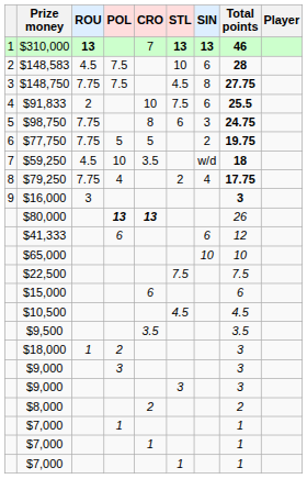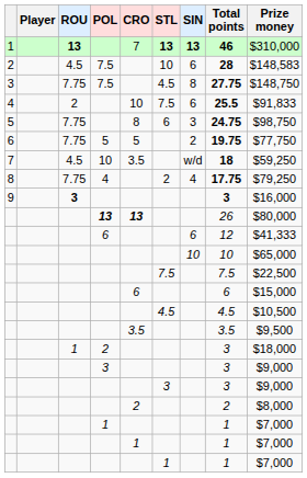 <table class="wikitable sortable" style="text-align:center;">
 <tr>
 <th></th>
-<th>Prize<br>money</th>
+<th>Player</th>
 <th style="background-color:#ddeeff">ROU</th>
 <th style="background-color:#ffdddd">POL</th>
 <th style="background-color:#ffdddd">CRO</th>
 <th style="background-color:#ffdddd">STL</th>
 <th style="background-color:#ddeeff">SIN</th>
 <th>Total<br>points</th>
-<th>Player</th>
+<th>Prize<br>money</th>
 </tr>
 <tr style="background-color:#ccffcc"|>
 <td>1</td>
-<td>$310,000</td>
+<td align=left><strong></strong></td>
 <td><strong>13</strong></td>
 <td></td>
 <td>7</td>
 <td><strong>13</strong></td>
 <td><strong>13</strong></td>
 <td><strong>46</strong></td>
-<td align=left><strong></strong></td>
+<td>$310,000</td>
 </tr>
 <tr>
 <td>2</td>
-<td>$148,583</td>
+<td align=left></td>
 <td>4.5</td>
 <td>7.5</td>
 <td></td>
 <td>10</td>
 <td>6</td>
 <td><strong>28</strong></td>
-<td align=left></td>
+<td>$148,583</td>
 </tr>
 <tr>
 <td>3</td>
-<td>$148,750</td>
+<td align=left></td>
 <td>7.75</td>
 <td>7.5</td>
 <td></td>
 <td>4.5</td>
 <td>8</td>
 <td><strong>27.75</strong></td>
-<td align=left></td>
+<td>$148,750</td>
 </tr>
 <tr>
 <td>4</td>
-<td>$91,833</td>
+<td align=left></td>
 <td>2</td>
 <td></td>
 <td>10</td>
 <td>7.5</td>
 <td>6</td>
 <td><strong>25.5</strong></td>
-<td align=left></td>
+<td>$91,833</td>
 </tr>
 <tr>
 <td>5</td>
-<td>$98,750</td>
+<td align=left></td>
 <td>7.75</td>
 <td></td>
 <td>8</td>
 <td>6</td>
 <td>3</td>
 <td><strong>24.75</strong></td>
-<td align=left></td>
+<td>$98,750</td>
 </tr>
 <tr>
 <td>6</td>
-<td>$77,750</td>
+<td align=left></td>
 <td>7.75</td>
 <td>5</td>
 <td>5</td>
 <td></td>
 <td>2</td>
 <td><strong>19.75</strong></td>
-<td align=left></td>
+<td>$77,750</td>
 </tr>
 <tr>
 <td>7</td>
-<td>$59,250</td>
+<td align=left></td>
 <td>4.5</td>
 <td>10</td>
 <td>3.5</td>
 <td></td>
 <td>w/d</td>
 <td><strong>18</strong></td>
-<td align=left></td>
+<td>$59,250</td>
 </tr>
 <tr>
 <td>8</td>
-<td>$79,250</td>
+<td align=left></td>
 <td>7.75</td>
 <td>4</td>
 <td></td>
 <td>2</td>
 <td>4</td>
 <td><strong>17.75</strong></td>
-<td align=left></td>
+<td>$79,250</td>
 </tr>
 <tr>
 <td>9</td>
-<td>$16,000</td>
-<td>3</td>
+<td align=left></td>
+<td><strong>3</strong></td>
 <td></td>
 <td></td>
 <td></td>
 <td></td>
 <td><strong>3</strong></td>
-<td align=left></td>
+<td>$16,000</td>
 </tr>
 <tr>
 <td></td>
-<td>$80,000</td>
+<td align=left><em></em></td>
 <td></td>
 <td><strong><em>13</em></strong></td>
 <td><strong><em>13</em></strong></td>
 <td></td>
 <td></td>
 <td><em>26</em></td>
-<td align=left><em></em></td>
+<td>$80,000</td>
 </tr>
 <tr>
 <td></td>
-<td>$41,333</td>
+<td align=left><em></em></td>
 <td></td>
 <td><em>6</em></td>
 <td></td>
 <td></td>
 <td><em>6</em></td>
 <td><em>12</em></td>
-<td align=left><em></em></td>
+<td>$41,333</td>
 </tr>
 <tr>
 <td></td>
-<td>$65,000</td>
+<td align=left><em></em></td>
 <td></td>
 <td></td>
 <td></td>
 <td></td>
 <td><em>10</em></td>
 <td><em>10</em></td>
-<td align=left><em></em></td>
+<td>$65,000</td>
 </tr>
 <tr>
 <td></td>
-<td>$22,500</td>
+<td align=left><em></em></td>
 <td></td>
 <td></td>
 <td></td>
 <td><em>7.5</em></td>
 <td></td>
 <td><em>7.5</em></td>
-<td align=left><em></em></td>
+<td>$22,500</td>
 </tr>
 <tr>
 <td></td>
-<td>$15,000</td>
+<td align=left><em></em></td>
 <td></td>
 <td></td>
 <td><em>6</em></td>
 <td></td>
 <td></td>
 <td><em>6</em></td>
-<td align=left><em></em></td>
+<td>$15,000</td>
 </tr>
 <tr>
 <td></td>
-<td>$10,500</td>
+<td align=left><em></em></td>
 <td></td>
 <td></td>
 <td></td>
 <td><em>4.5</em></td>
 <td></td>
 <td><em>4.5</em></td>
-<td align=left><em></em></td>
+<td>$10,500</td>
 </tr>
 <tr>
 <td></td>
-<td>$9,500</td>
+<td align=left><em></em></td>
 <td></td>
 <td></td>
 <td><em>3.5</em></td>
 <td></td>
 <td></td>
 <td><em>3.5</em></td>
-<td align=left><em></em></td>
+<td>$9,500</td>
 </tr>
 <tr>
 <td></td>
-<td>$18,000</td>
+<td align=left><em></em></td>
 <td><em>1</em></td>
 <td><em>2</em></td>
 <td></td>
 <td></td>
 <td></td>
 <td><em>3</em></td>
-<td align=left><em></em></td>
+<td>$18,000</td>
 </tr>
 <tr>
 <td></td>
-<td>$9,000</td>
+<td align=left><em></em></td>
 <td></td>
 <td><em>3</em></td>
 <td></td>
 <td></td>
 <td></td>
 <td><em>3</em></td>
-<td align=left><em></em></td>
+<td>$9,000</td>
 </tr>
 <tr>
 <td></td>
-<td>$9,000</td>
+<td align=left><em></em></td>
 <td></td>
 <td></td>
 <td></td>
 <td><em>3</em></td>
 <td></td>
 <td><em>3</em></td>
-<td align=left><em></em></td>
+<td>$9,000</td>
 </tr>
 <tr>
 <td></td>
-<td>$8,000</td>
+<td align=left><em></em></td>
 <td></td>
 <td></td>
 <td><em>2</em></td>
 <td></td>
 <td></td>
 <td><em>2</em></td>
-<td align=left><em></em></td>
+<td>$8,000</td>
 </tr>
 <tr>
 <td></td>
-<td>$7,000</td>
+<td align=left><em></em></td>
 <td></td>
 <td><em>1</em></td>
 <td></td>
 <td></td>
 <td></td>
 <td><em>1</em></td>
-<td align=left><em></em></td>
+<td>$7,000</td>
 </tr>
 <tr>
 <td></td>
-<td>$7,000</td>
+<td align=left><em></em></td>
 <td></td>
 <td></td>
 <td><em>1</em></td>
 <td></td>
 <td></td>
 <td><em>1</em></td>
-<td align=left><em></em></td>
+<td>$7,000</td>
 </tr>
 <tr>
 <td></td>
-<td>$7,000</td>
+<td align=left><em></em></td>
 <td></td>
 <td></td>
 <td></td>
 <td><em>1</em></td>
 <td></td>
 <td><em>1</em></td>
-<td align=left><em></em></td>
+<td>$7,000</td>
 </tr>
 </table>
